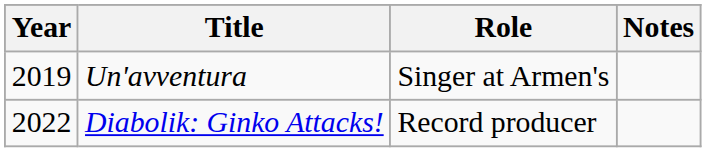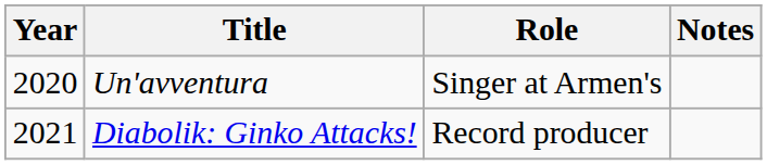 <table class="wikitable sortable">
 <tr>
 <th>Year</th>
 <th>Title</th>
 <th>Role</th>
 <th class="unsortable">Notes</th>
 </tr>
 <tr>
-<td>2019</td>
+<td>2020</td>
 <td><em>Un'avventura</em></td>
 <td>Singer at Armen's</td>
 <td></td>
 </tr>
 <tr>
-<td>2022</td>
+<td>2021</td>
 <td><em><a href='#'>Diabolik: Ginko Attacks!</a></em></td>
 <td>Record producer</td>
 <td></td>
 </tr>
 </table>
